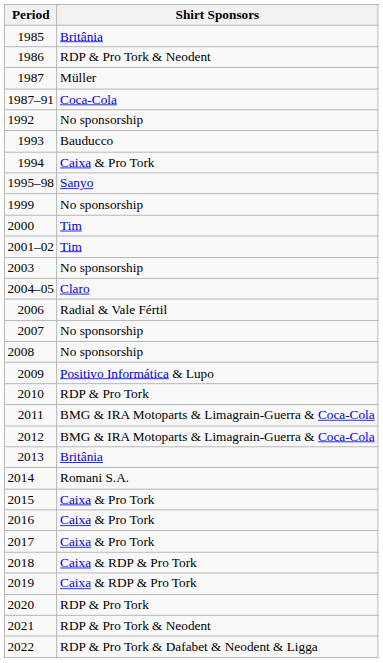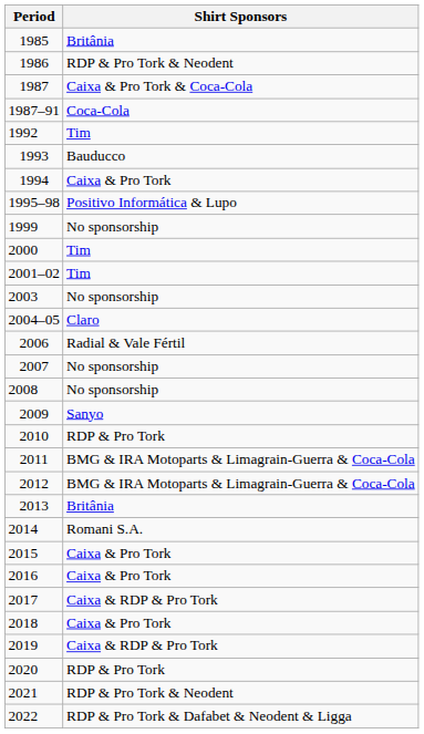 <table class="wikitable">
 <tr>
 <th>Period</th>
 <th>Shirt Sponsors</th>
 </tr>
 <tr>
 <td align=center>1985</td>
 <td><a href='#'>Britânia</a></td>
 </tr>
 <tr>
 <td align=center>1986</td>
 <td>RDP & Pro Tork & Neodent</td>
 </tr>
 <tr>
 <td align=center>1987</td>
-<td>Müller</td>
+<td><a href='#'>Caixa</a> & Pro Tork & <a href='#'>Coca-Cola</a></td>
 </tr>
 <tr>
 <td align=center>1987–91</td>
 <td><a href='#'>Coca-Cola</a></td>
 </tr>
 <tr>
 <td>1992</td>
-<td>No sponsorship</td>
+<td><a href='#'>Tim</a></td>
 </tr>
 <tr>
 <td align=center>1993</td>
 <td>Bauducco</td>
 </tr>
 <tr>
 <td align=center>1994</td>
 <td><a href='#'>Caixa</a> & Pro Tork</td>
 </tr>
 <tr>
 <td align=center>1995–98</td>
-<td><a href='#'>Sanyo</a></td>
+<td><a href='#'>Positivo Informática</a> & Lupo</td>
 </tr>
 <tr>
 <td>1999</td>
 <td>No sponsorship</td>
 </tr>
 <tr>
 <td>2000</td>
 <td><a href='#'>Tim</a></td>
 </tr>
 <tr>
 <td align=center>2001–02</td>
 <td><a href='#'>Tim</a></td>
 </tr>
 <tr>
 <td>2003</td>
 <td>No sponsorship</td>
 </tr>
 <tr>
 <td align=center>2004–05</td>
 <td><a href='#'>Claro</a></td>
 </tr>
 <tr>
 <td align=center>2006</td>
 <td>Radial & Vale Fértil</td>
 </tr>
 <tr>
 <td align=center>2007</td>
 <td>No sponsorship</td>
 </tr>
 <tr>
 <td>2008</td>
 <td>No sponsorship</td>
 </tr>
 <tr>
 <td align=center>2009</td>
-<td><a href='#'>Positivo Informática</a> & Lupo</td>
+<td><a href='#'>Sanyo</a></td>
 </tr>
 <tr>
 <td align=center>2010</td>
 <td>RDP & Pro Tork</td>
 </tr>
 <tr>
 <td align=center>2011</td>
 <td>BMG & IRA Motoparts & Limagrain-Guerra & <a href='#'>Coca-Cola</a></td>
 </tr>
 <tr>
 <td align=center>2012</td>
 <td>BMG & IRA Motoparts & Limagrain-Guerra & <a href='#'>Coca-Cola</a></td>
 </tr>
 <tr>
 <td align=center>2013</td>
 <td><a href='#'>Britânia</a></td>
 </tr>
 <tr>
 <td>2014</td>
 <td>Romani S.A.</td>
 </tr>
 <tr>
 <td>2015</td>
 <td><a href='#'>Caixa</a> & Pro Tork</td>
 </tr>
 <tr>
 <td>2016</td>
 <td><a href='#'>Caixa</a> & Pro Tork</td>
 </tr>
 <tr>
 <td>2017</td>
-<td><a href='#'>Caixa</a> & Pro Tork</td>
+<td><a href='#'>Caixa</a> & RDP & Pro Tork</td>
 </tr>
 <tr>
 <td>2018</td>
-<td><a href='#'>Caixa</a> & RDP & Pro Tork</td>
+<td><a href='#'>Caixa</a> & Pro Tork</td>
 </tr>
 <tr>
 <td>2019</td>
 <td><a href='#'>Caixa</a> & RDP & Pro Tork</td>
 </tr>
 <tr>
 <td>2020</td>
 <td>RDP & Pro Tork</td>
 </tr>
 <tr>
 <td>2021</td>
 <td>RDP & Pro Tork & Neodent</td>
 </tr>
 <tr>
 <td>2022</td>
 <td>RDP & Pro Tork & Dafabet & Neodent & Ligga</td>
 </tr>
 </table>
